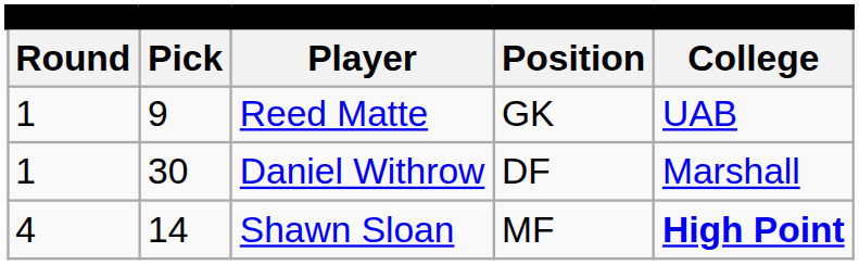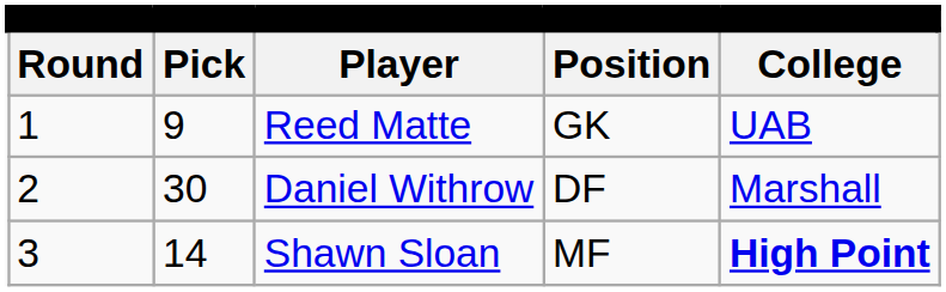 <table class="wikitable sortable" style="text-align:center; font-size:90%; text-align:left;">
 <tr style="border-spacing: 2px; border: 2px solid black;">
 <td colspan="7" bgcolor="#000000" color="#000000" border="#FED000" align="center"><strong></strong></td>
 </tr>
 <tr>
 <th><strong>Round</strong></th>
 <th><strong>Pick</strong></th>
 <th><strong>Player</strong></th>
 <th><strong>Position</strong></th>
 <th><strong>College</strong></th>
 </tr>
 <tr>
 <td>1</td>
 <td>9</td>
 <td> <a href='#'>Reed Matte</a></td>
 <td>GK</td>
 <td><a href='#'>UAB</a></td>
 </tr>
 <tr>
-<td>1</td>
+<td>2</td>
 <td>30</td>
 <td> <a href='#'>Daniel Withrow</a></td>
 <td>DF</td>
 <td><a href='#'>Marshall</a></td>
 </tr>
 <tr>
-<td>4</td>
+<td>3</td>
 <td>14</td>
 <td> <a href='#'>Shawn Sloan</a></td>
 <td>MF</td>
 <td><strong><a href='#'>High Point</a></strong></td>
 </tr>
 </table>
